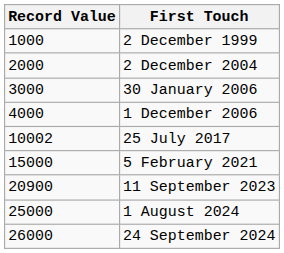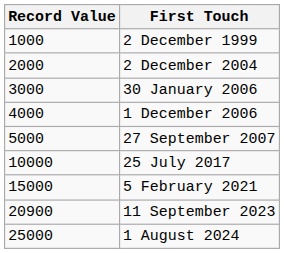 <table class="wikitable">
 <tr>
 <th>Record Value</th>
 <th>First Touch</th>
 </tr>
 <tr>
 <td>1000</td>
 <td>2 December 1999</td>
 </tr>
 <tr>
 <td>2000</td>
 <td>2 December 2004</td>
 </tr>
 <tr>
 <td>3000</td>
 <td>30 January 2006</td>
 </tr>
 <tr>
 <td>4000</td>
 <td>1 December 2006</td>
 </tr>
 <tr>
-<td>10002</td>
+<td>5000</td>
+<td>27 September 2007</td>
+</tr>
+<tr>
+<td>10000</td>
 <td>25 July 2017</td>
 </tr>
 <tr>
 <td>15000</td>
 <td>5 February 2021</td>
 </tr>
 <tr>
 <td>20900</td>
 <td>11 September 2023</td>
 </tr>
 <tr>
 <td>25000</td>
 <td>1 August 2024</td>
 </tr>
-<tr>
-<td>26000</td>
-<td>24 September 2024</td>
-</tr>
 </table>
